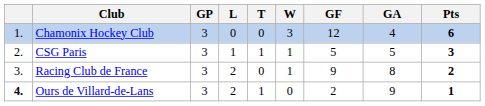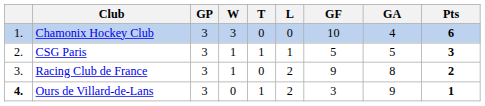 <table class="wikitable">
 <tr>
 <th width="30"></th>
 <th width="200">Club</th>
 <th width="30">GP</th>
+<th width="30">W</th>
+<th width="30">T</th>
 <th width="30">L</th>
-<th width="30">T</th>
-<th width="30">W</th>
 <th width="70">GF</th>
 <th width="70">GA</th>
 <th width="70">Pts</th>
 </tr>
 <tr bgcolor="#BCD2EE" align="center">
 <td>1.</td>
 <td align="left"><a href='#'>Chamonix Hockey Club</a></td>
 <td>3</td>
+<td>3</td>
 <td>0</td>
 <td>0</td>
-<td>3</td>
-<td>12</td>
+<td>10</td>
 <td>4</td>
 <td><strong>6</strong></td>
 </tr>
 <tr bgcolor="#FFFFFF" align="center">
 <td>2.</td>
 <td align="left"><a href='#'>CSG Paris</a></td>
 <td>3</td>
 <td>1</td>
 <td>1</td>
 <td>1</td>
 <td>5</td>
 <td>5</td>
 <td><strong>3</strong></td>
 </tr>
 <tr bgcolor="#FFFFFF" align="center">
 <td>3.</td>
 <td align="left"><a href='#'>Racing Club de France</a></td>
 <td>3</td>
+<td>1</td>
+<td>0</td>
 <td>2</td>
-<td>0</td>
-<td>1</td>
 <td>9</td>
 <td>8</td>
 <td><strong>2</strong></td>
 </tr>
 <tr bgcolor="#FFFFFF" align="center">
 <td><strong>4.</strong></td>
 <td align="left"><a href='#'>Ours de Villard-de-Lans</a></td>
 <td>3</td>
+<td>0</td>
+<td>1</td>
 <td>2</td>
-<td>1</td>
-<td>0</td>
-<td>2</td>
+<td>3</td>
 <td>9</td>
 <td><strong>1</strong></td>
 </tr>
 </table>
